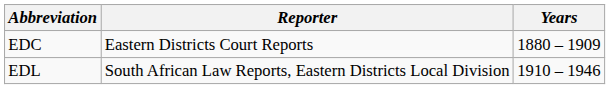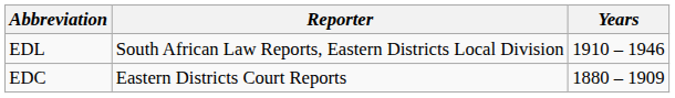 <table class="wikitable">
 <tr>
 <th><em>Abbreviation</em></th>
 <th><em>Reporter</em></th>
 <th><em>Years</em></th>
 </tr>
 <tr valign="top">
+<td>EDL</td>
+<td>South African Law Reports, Eastern Districts Local Division</td>
+<td>1910 – 1946</td>
+</tr>
+<tr valign="top">
 <td>EDC</td>
 <td>Eastern Districts Court Reports</td>
 <td>1880 – 1909</td>
 </tr>
-<tr valign="top">
-<td>EDL</td>
-<td>South African Law Reports, Eastern Districts Local Division</td>
-<td>1910 – 1946</td>
-</tr>
 </table>
